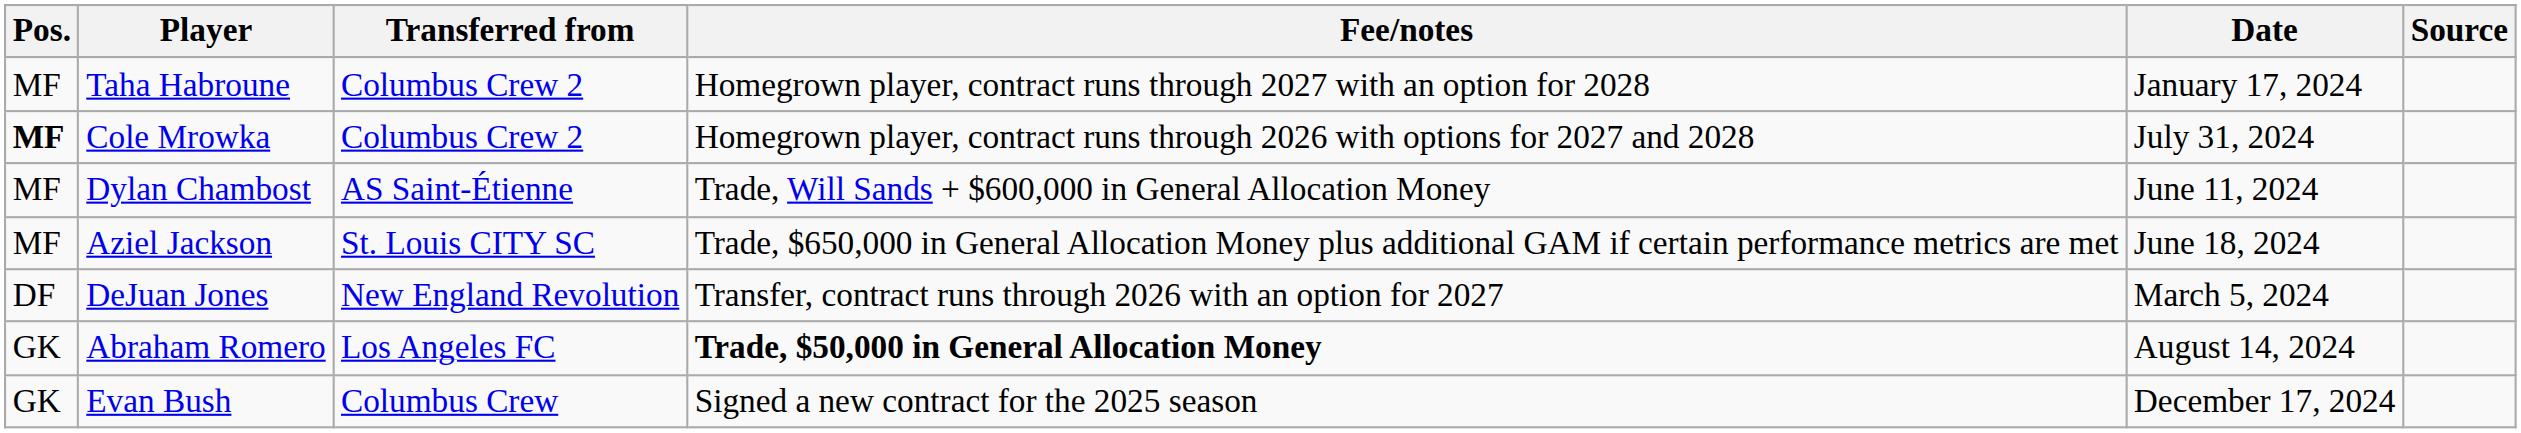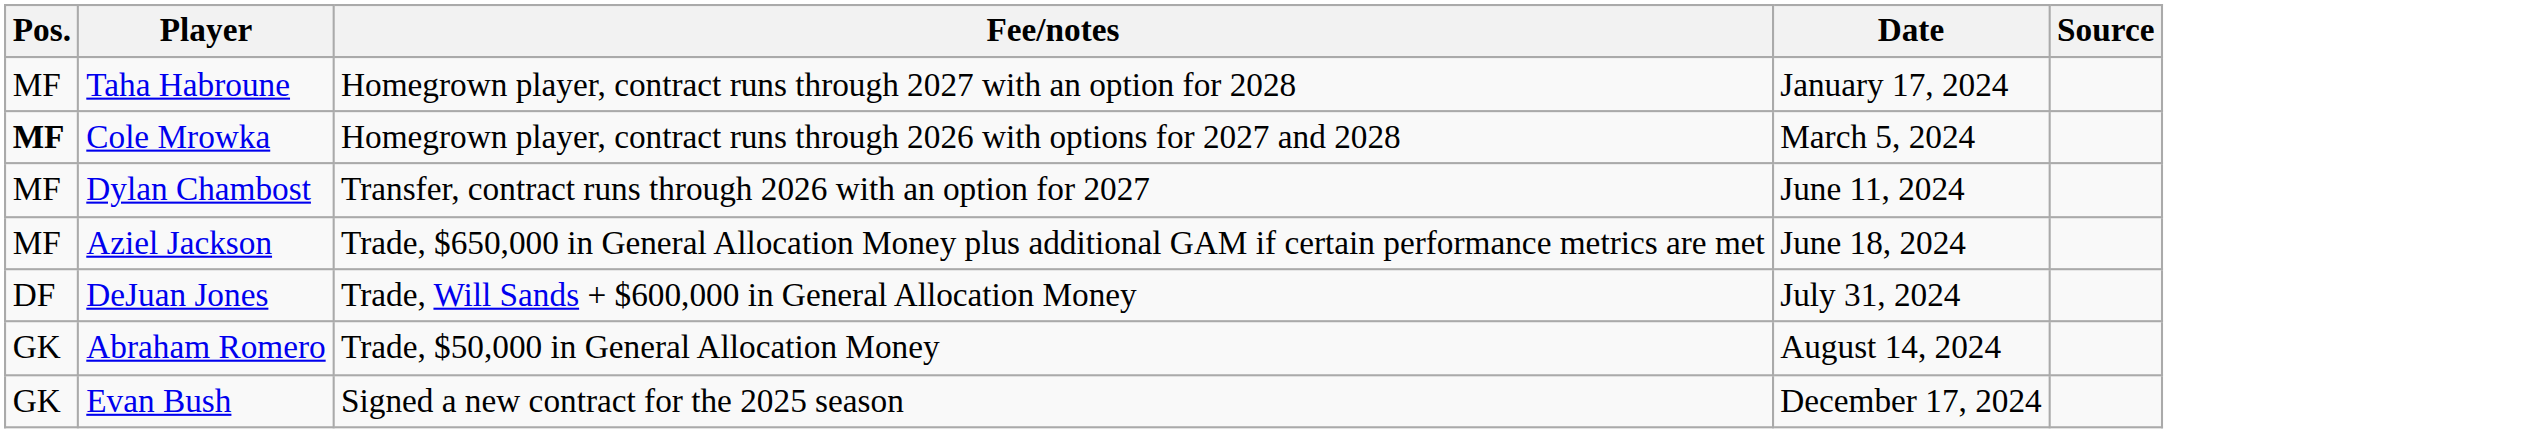 <table class="wikitable sortable" style="text-align: left">
 <tr>
 <th><strong>Pos.</strong></th>
 <th><strong>Player</strong></th>
-<th><strong>Transferred from</strong></th>
 <th><strong>Fee/notes</strong></th>
 <th><strong>Date</strong></th>
 <th><strong>Source</strong></th>
 </tr>
 <tr>
 <td>MF</td>
 <td> <a href='#'>Taha Habroune</a></td>
-<td> <a href='#'>Columbus Crew 2</a></td>
 <td>Homegrown player, contract runs through 2027 with an option for 2028</td>
 <td>January 17, 2024</td>
 <td align=center></td>
 </tr>
 <tr>
 <td><strong>MF</strong></td>
 <td> <a href='#'>Cole Mrowka</a></td>
-<td> <a href='#'>Columbus Crew 2</a></td>
 <td>Homegrown player, contract runs through 2026 with options for 2027 and 2028</td>
-<td>July 31, 2024</td>
+<td>March 5, 2024</td>
 <td align=center></td>
 </tr>
 <tr>
 <td>MF</td>
 <td> <a href='#'>Dylan Chambost</a></td>
-<td> <a href='#'>AS Saint-Étienne</a></td>
-<td>Trade, <a href='#'>Will Sands</a> + $600,000 in General Allocation Money</td>
+<td>Transfer, contract runs through 2026 with an option for 2027</td>
 <td>June 11, 2024</td>
 <td align=center></td>
 </tr>
 <tr>
 <td>MF</td>
 <td> <a href='#'>Aziel Jackson</a></td>
-<td> <a href='#'>St. Louis CITY SC</a></td>
 <td>Trade, $650,000 in General Allocation Money plus additional GAM if certain performance metrics are met</td>
 <td>June 18, 2024</td>
 <td align=center></td>
 </tr>
 <tr>
 <td>DF</td>
 <td> <a href='#'>DeJuan Jones</a></td>
-<td> <a href='#'>New England Revolution</a></td>
-<td>Transfer, contract runs through 2026 with an option for 2027</td>
-<td>March 5, 2024</td>
+<td>Trade, <a href='#'>Will Sands</a> + $600,000 in General Allocation Money</td>
+<td>July 31, 2024</td>
 <td align=center></td>
 </tr>
 <tr>
 <td>GK</td>
 <td> <a href='#'>Abraham Romero</a></td>
-<td> <a href='#'>Los Angeles FC</a></td>
-<td><strong>Trade, $50,000 in General Allocation Money</strong></td>
+<td>Trade, $50,000 in General Allocation Money</td>
 <td>August 14, 2024</td>
 <td align=center></td>
 </tr>
 <tr>
 <td>GK</td>
 <td> <a href='#'>Evan Bush</a></td>
-<td> <a href='#'>Columbus Crew</a></td>
 <td>Signed a new contract for the 2025 season</td>
 <td>December 17, 2024</td>
 <td align=center></td>
 </tr>
 </table>
